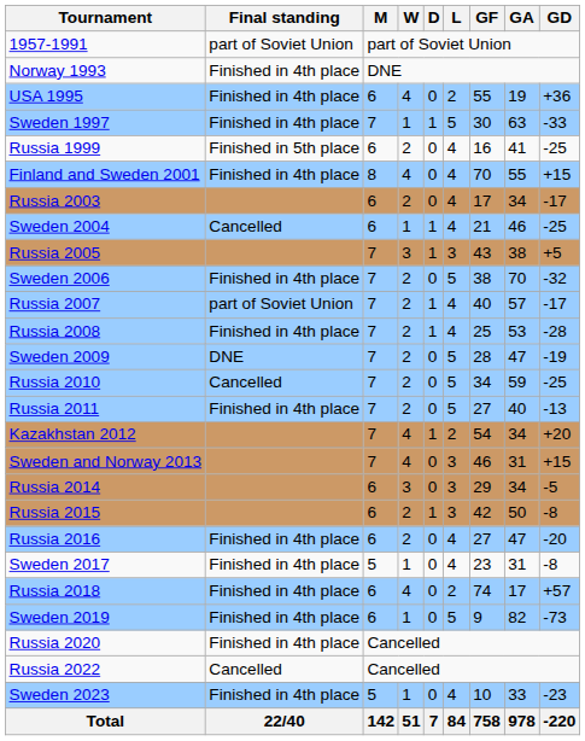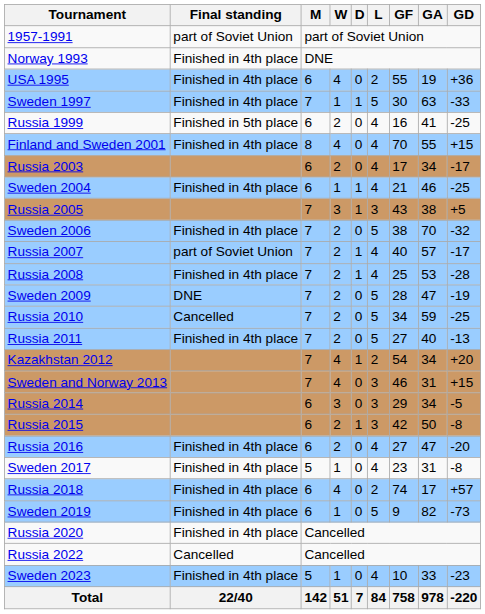 <table class=wikitable>
 <tr>
 <th>Tournament</th>
 <th>Final standing</th>
 <th>M</th>
 <th>W</th>
 <th>D</th>
 <th>L</th>
 <th>GF</th>
 <th>GA</th>
 <th>GD</th>
 </tr>
 <tr>
 <td><a href='#'>1957-1991</a></td>
 <td>part of Soviet Union</td>
 <td colspan=7>part of Soviet Union</td>
 </tr>
 <tr>
 <td><a href='#'>Norway 1993</a></td>
 <td>Finished in 4th place</td>
 <td colspan=7>DNE</td>
 </tr>
 <tr style="background:#9acdff;">
 <td><a href='#'>USA 1995</a></td>
 <td>Finished in 4th place</td>
 <td>6</td>
 <td>4</td>
 <td>0</td>
 <td>2</td>
 <td>55</td>
 <td>19</td>
 <td>+36</td>
 </tr>
 <tr style="background:#9acdff;">
 <td><a href='#'>Sweden 1997</a></td>
 <td>Finished in 4th place</td>
 <td>7</td>
 <td>1</td>
 <td>1</td>
 <td>5</td>
 <td>30</td>
 <td>63</td>
 <td>-33</td>
 </tr>
 <tr>
 <td><a href='#'>Russia 1999</a></td>
 <td>Finished in 5th place</td>
 <td>6</td>
 <td>2</td>
 <td>0</td>
 <td>4</td>
 <td>16</td>
 <td>41</td>
 <td>-25</td>
 </tr>
 <tr style="background:#9acdff;">
 <td><a href='#'>Finland and Sweden 2001</a></td>
 <td>Finished in 4th place</td>
 <td>8</td>
 <td>4</td>
 <td>0</td>
 <td>4</td>
 <td>70</td>
 <td>55</td>
 <td>+15</td>
 </tr>
 <tr bgcolor=#cc9966>
 <td><a href='#'>Russia 2003</a></td>
 <td></td>
 <td>6</td>
 <td>2</td>
 <td>0</td>
 <td>4</td>
 <td>17</td>
 <td>34</td>
 <td>-17</td>
 </tr>
 <tr style="background:#9acdff;">
 <td><a href='#'>Sweden 2004</a></td>
-<td>Cancelled</td>
+<td>Finished in 4th place</td>
 <td>6</td>
 <td>1</td>
 <td>1</td>
 <td>4</td>
 <td>21</td>
 <td>46</td>
 <td>-25</td>
 </tr>
 <tr bgcolor=#cc9966>
 <td><a href='#'>Russia 2005</a></td>
 <td></td>
 <td>7</td>
 <td>3</td>
 <td>1</td>
 <td>3</td>
 <td>43</td>
 <td>38</td>
 <td>+5</td>
 </tr>
 <tr style="background:#9acdff;">
 <td><a href='#'>Sweden 2006</a></td>
 <td>Finished in 4th place</td>
 <td>7</td>
 <td>2</td>
 <td>0</td>
 <td>5</td>
 <td>38</td>
 <td>70</td>
 <td>-32</td>
 </tr>
 <tr style="background:#9acdff;">
 <td><a href='#'>Russia 2007</a></td>
 <td>part of Soviet Union</td>
 <td>7</td>
 <td>2</td>
 <td>1</td>
 <td>4</td>
 <td>40</td>
 <td>57</td>
 <td>-17</td>
 </tr>
 <tr style="background:#9acdff;">
 <td><a href='#'>Russia 2008</a></td>
 <td>Finished in 4th place</td>
 <td>7</td>
 <td>2</td>
 <td>1</td>
 <td>4</td>
 <td>25</td>
 <td>53</td>
 <td>-28</td>
 </tr>
 <tr style="background:#9acdff;">
 <td><a href='#'>Sweden 2009</a></td>
 <td>DNE</td>
 <td>7</td>
 <td>2</td>
 <td>0</td>
 <td>5</td>
 <td>28</td>
 <td>47</td>
 <td>-19</td>
 </tr>
 <tr style="background:#9acdff;">
 <td><a href='#'>Russia 2010</a></td>
 <td>Cancelled</td>
 <td>7</td>
 <td>2</td>
 <td>0</td>
 <td>5</td>
 <td>34</td>
 <td>59</td>
 <td>-25</td>
 </tr>
 <tr style="background:#9acdff;">
 <td><a href='#'>Russia 2011</a></td>
 <td>Finished in 4th place</td>
 <td>7</td>
 <td>2</td>
 <td>0</td>
 <td>5</td>
 <td>27</td>
 <td>40</td>
 <td>-13</td>
 </tr>
 <tr bgcolor=#cc9966>
 <td><a href='#'>Kazakhstan 2012</a></td>
 <td></td>
 <td>7</td>
 <td>4</td>
 <td>1</td>
 <td>2</td>
 <td>54</td>
 <td>34</td>
 <td>+20</td>
 </tr>
 <tr bgcolor=#cc9966>
 <td><a href='#'>Sweden and Norway 2013</a></td>
 <td></td>
 <td>7</td>
 <td>4</td>
 <td>0</td>
 <td>3</td>
 <td>46</td>
 <td>31</td>
 <td>+15</td>
 </tr>
 <tr bgcolor=#cc9966>
 <td><a href='#'>Russia 2014</a></td>
 <td></td>
 <td>6</td>
 <td>3</td>
 <td>0</td>
 <td>3</td>
 <td>29</td>
 <td>34</td>
 <td>-5</td>
 </tr>
 <tr bgcolor=#cc9966>
 <td><a href='#'>Russia 2015</a></td>
 <td></td>
 <td>6</td>
 <td>2</td>
 <td>1</td>
 <td>3</td>
 <td>42</td>
 <td>50</td>
 <td>-8</td>
 </tr>
 <tr style="background:#9acdff;">
 <td><a href='#'>Russia 2016</a></td>
 <td>Finished in 4th place</td>
 <td>6</td>
 <td>2</td>
 <td>0</td>
 <td>4</td>
 <td>27</td>
 <td>47</td>
 <td>-20</td>
 </tr>
 <tr>
 <td><a href='#'>Sweden 2017</a></td>
 <td>Finished in 4th place</td>
 <td>5</td>
 <td>1</td>
 <td>0</td>
 <td>4</td>
 <td>23</td>
 <td>31</td>
 <td>-8</td>
 </tr>
 <tr style="background:#9acdff;">
 <td><a href='#'>Russia 2018</a></td>
 <td>Finished in 4th place</td>
 <td>6</td>
 <td>4</td>
 <td>0</td>
 <td>2</td>
 <td>74</td>
 <td>17</td>
 <td>+57</td>
 </tr>
 <tr style="background:#9acdff;">
 <td><a href='#'>Sweden 2019</a></td>
 <td>Finished in 4th place</td>
 <td>6</td>
 <td>1</td>
 <td>0</td>
 <td>5</td>
 <td>9</td>
 <td>82</td>
 <td>-73</td>
 </tr>
 <tr>
 <td><a href='#'>Russia 2020</a></td>
 <td>Finished in 4th place</td>
 <td colspan=7>Cancelled</td>
 </tr>
 <tr>
 <td><a href='#'>Russia 2022</a></td>
 <td>Cancelled</td>
 <td colspan=7>Cancelled</td>
 </tr>
 <tr style="background:#9acdff;">
 <td><a href='#'>Sweden 2023</a></td>
 <td>Finished in 4th place</td>
 <td>5</td>
 <td>1</td>
 <td>0</td>
 <td>4</td>
 <td>10</td>
 <td>33</td>
 <td>-23</td>
 </tr>
 <tr>
 <th><strong>Total</strong></th>
 <th>22/40</th>
 <th>142</th>
 <th>51</th>
 <th>7</th>
 <th>84</th>
 <th>758</th>
 <th>978</th>
 <th>-220</th>
 </tr>
 </table>
